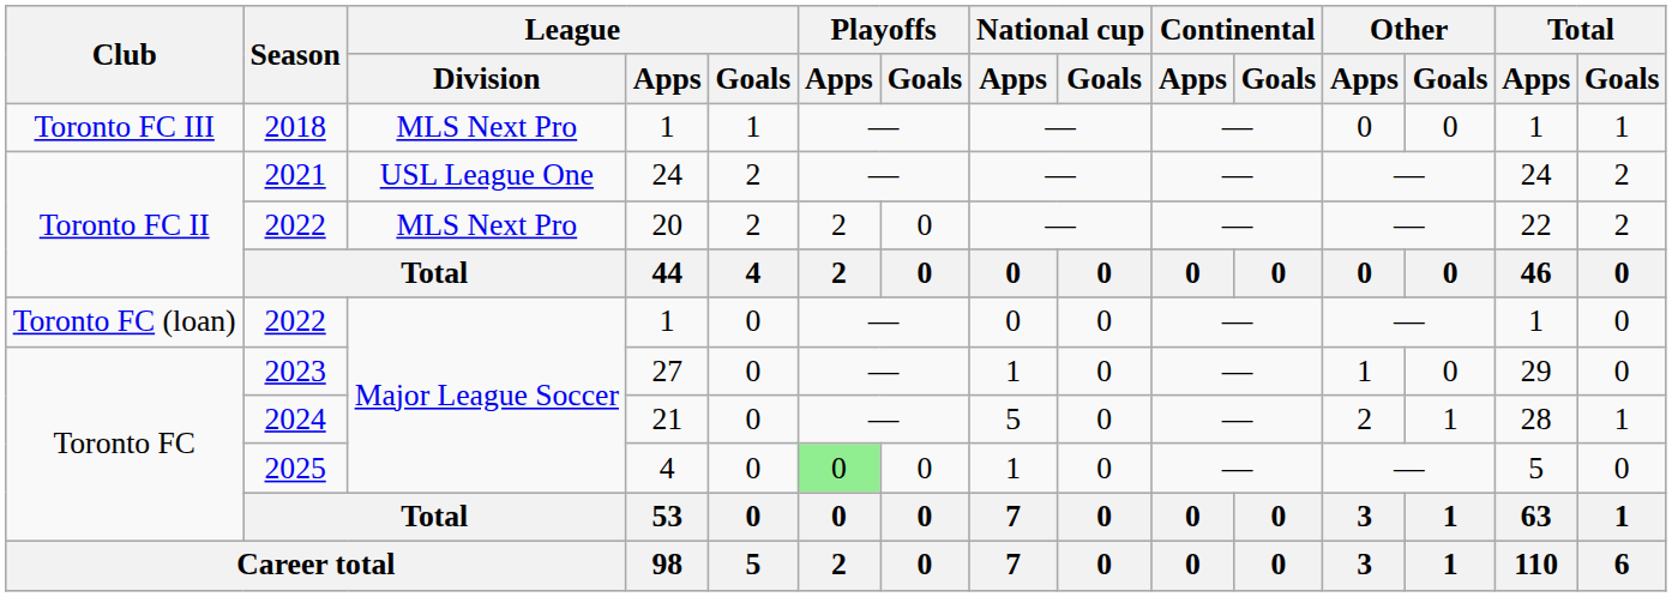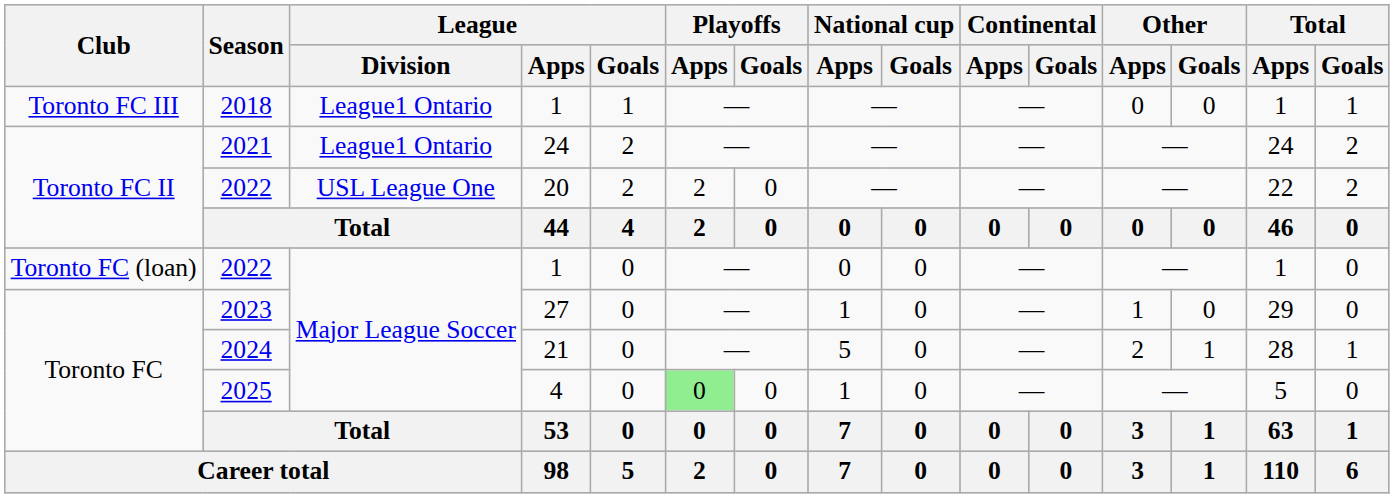 <table class="wikitable" style="text-align: center">
 <tr>
 <th rowspan="2">Club</th>
 <th rowspan="2">Season</th>
 <th colspan="3">League</th>
 <th colspan="2">Playoffs</th>
 <th colspan="2">National cup</th>
 <th colspan="2">Continental</th>
 <th colspan="2">Other</th>
 <th colspan="2">Total</th>
 </tr>
 <tr>
 <th>Division</th>
 <th>Apps</th>
 <th>Goals</th>
 <th>Apps</th>
 <th>Goals</th>
 <th>Apps</th>
 <th>Goals</th>
 <th>Apps</th>
 <th>Goals</th>
 <th>Apps</th>
 <th>Goals</th>
 <th>Apps</th>
 <th>Goals</th>
 </tr>
 <tr>
 <td><a href='#'>Toronto FC III</a></td>
 <td><a href='#'>2018</a></td>
-<td><a href='#'>MLS Next Pro</a></td>
+<td><a href='#'>League1 Ontario</a></td>
 <td>1</td>
 <td>1</td>
 <td colspan="2">—</td>
 <td colspan="2">—</td>
 <td colspan="2">—</td>
 <td>0</td>
 <td>0</td>
 <td>1</td>
 <td>1</td>
 </tr>
 <tr>
 <td rowspan="3"><a href='#'>Toronto FC II</a></td>
 <td><a href='#'>2021</a></td>
-<td><a href='#'>USL League One</a></td>
+<td><a href='#'>League1 Ontario</a></td>
 <td>24</td>
 <td>2</td>
 <td colspan="2">—</td>
 <td colspan="2">—</td>
 <td colspan="2">—</td>
 <td colspan="2">—</td>
 <td>24</td>
 <td>2</td>
 </tr>
 <tr>
 <td><a href='#'>2022</a></td>
-<td><a href='#'>MLS Next Pro</a></td>
+<td><a href='#'>USL League One</a></td>
 <td>20</td>
 <td>2</td>
 <td>2</td>
 <td>0</td>
 <td colspan="2">—</td>
 <td colspan="2">—</td>
 <td colspan="2">—</td>
 <td>22</td>
 <td>2</td>
 </tr>
 <tr>
 <th colspan="2">Total</th>
 <th>44</th>
 <th>4</th>
 <th>2</th>
 <th>0</th>
 <th>0</th>
 <th>0</th>
 <th>0</th>
 <th>0</th>
 <th>0</th>
 <th>0</th>
 <th>46</th>
 <th>0</th>
 </tr>
 <tr>
 <td><a href='#'>Toronto FC</a> (loan)</td>
 <td><a href='#'>2022</a></td>
 <td rowspan="4"><a href='#'>Major League Soccer</a></td>
 <td>1</td>
 <td>0</td>
 <td colspan="2">—</td>
 <td>0</td>
 <td>0</td>
 <td colspan="2">—</td>
 <td colspan="2">—</td>
 <td>1</td>
 <td>0</td>
 </tr>
 <tr>
 <td rowspan="4">Toronto FC</td>
 <td><a href='#'>2023</a></td>
 <td>27</td>
 <td>0</td>
 <td colspan="2">—</td>
 <td>1</td>
 <td>0</td>
 <td colspan="2">—</td>
 <td>1</td>
 <td>0</td>
 <td>29</td>
 <td>0</td>
 </tr>
 <tr>
 <td><a href='#'>2024</a></td>
 <td>21</td>
 <td>0</td>
 <td colspan="2">—</td>
 <td>5</td>
 <td>0</td>
 <td colspan="2">—</td>
 <td>2</td>
 <td>1</td>
 <td>28</td>
 <td>1</td>
 </tr>
 <tr>
 <td><a href='#'>2025</a></td>
 <td>4</td>
 <td>0</td>
 <td style="background: lightgreen;">0</td>
 <td>0</td>
 <td>1</td>
 <td>0</td>
 <td colspan="2">—</td>
 <td colspan="2">—</td>
 <td>5</td>
 <td>0</td>
 </tr>
 <tr>
 <th colspan="2">Total</th>
 <th>53</th>
 <th>0</th>
 <th>0</th>
 <th>0</th>
 <th>7</th>
 <th>0</th>
 <th>0</th>
 <th>0</th>
 <th>3</th>
 <th>1</th>
 <th>63</th>
 <th>1</th>
 </tr>
 <tr>
 <th colspan="3">Career total</th>
 <th>98</th>
 <th>5</th>
 <th>2</th>
 <th>0</th>
 <th>7</th>
 <th>0</th>
 <th>0</th>
 <th>0</th>
 <th>3</th>
 <th>1</th>
 <th>110</th>
 <th>6</th>
 </tr>
 </table>
